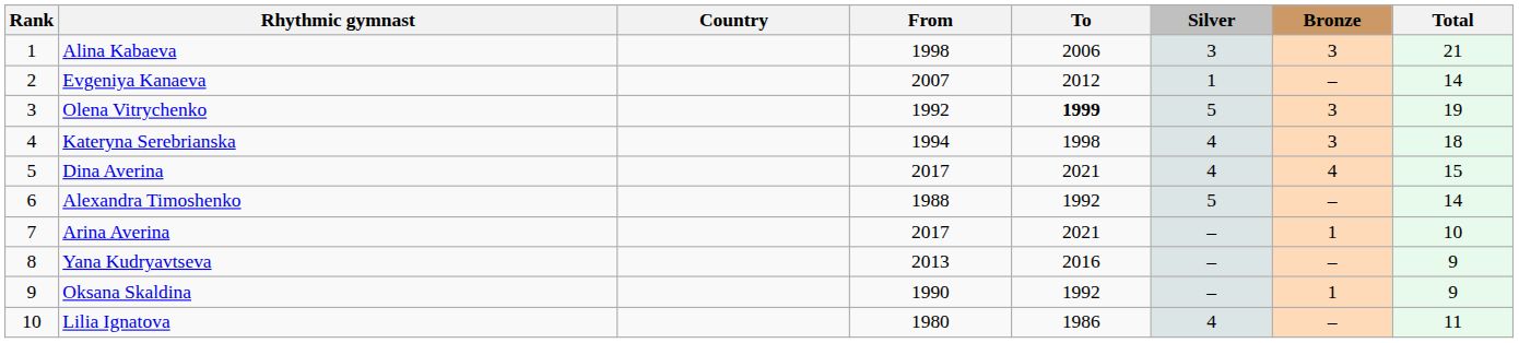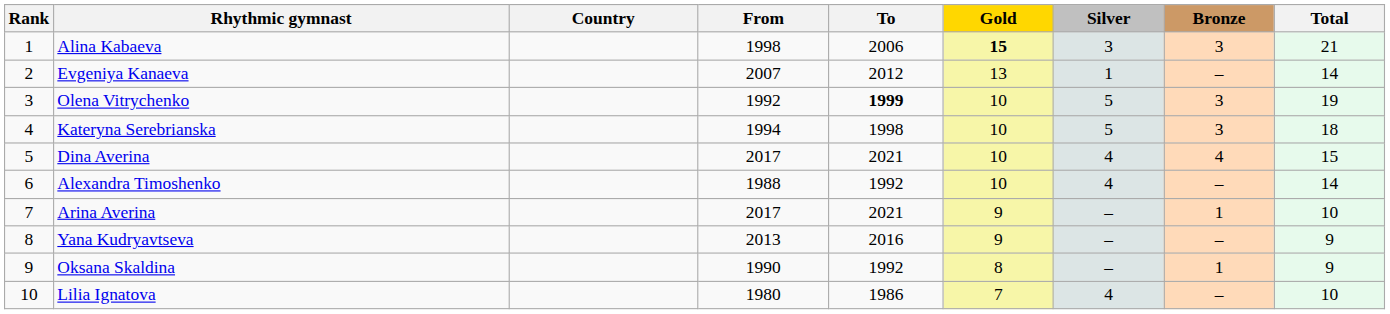 <table class="wikitable plainrowheaders" width=80% style="text-align:center;">
 <tr style="background-color:#EDEDED;">
 <th class="hintergrundfarbe5" style="width:1em">Rank</th>
 <th class="hintergrundfarbe5">Rhythmic gymnast</th>
 <th class="hintergrundfarbe5">Country</th>
 <th class="hintergrundfarbe5">From</th>
 <th class="hintergrundfarbe5">To</th>
+<th style="background:    gold; width:8%">Gold</th>
 <th style="background:  silver; width:8%">Silver</th>
 <th style="background: #CC9966; width:8%">Bronze</th>
 <th class="hintergrundfarbe5" style="width:8%">Total</th>
 </tr>
 <tr>
 <td>1</td>
 <td align="left"><a href='#'>Alina Kabaeva</a></td>
 <td align="left"></td>
 <td>1998</td>
 <td>2006</td>
+<td bgcolor="#F7F6A8"><strong>15</strong></td>
 <td bgcolor="#DCE5E5">3</td>
 <td bgcolor="#FFDAB9">3</td>
 <td bgcolor="#E7FAEC">21</td>
 </tr>
 <tr align="center">
 <td>2</td>
 <td align="left"><a href='#'>Evgeniya Kanaeva</a></td>
 <td align="left"></td>
 <td>2007</td>
 <td>2012</td>
+<td bgcolor="#F7F6A8">13</td>
 <td bgcolor="#DCE5E5">1</td>
 <td bgcolor="#FFDAB9">–</td>
 <td bgcolor="#E7FAEC">14</td>
 </tr>
 <tr align="center">
 <td>3</td>
 <td align="left"><a href='#'>Olena Vitrychenko</a></td>
 <td align="left"></td>
 <td>1992</td>
 <td><strong>1999</strong></td>
+<td bgcolor="#F7F6A8">10</td>
 <td bgcolor="#DCE5E5">5</td>
 <td bgcolor="#FFDAB9">3</td>
 <td bgcolor="#E7FAEC">19</td>
 </tr>
 <tr align="center">
 <td>4</td>
 <td align="left"><a href='#'>Kateryna Serebrianska</a></td>
 <td align="left"></td>
 <td>1994</td>
 <td>1998</td>
-<td bgcolor="#DCE5E5">4</td>
+<td bgcolor="#F7F6A8">10</td>
+<td bgcolor="#DCE5E5">5</td>
 <td bgcolor="#FFDAB9">3</td>
 <td bgcolor="#E7FAEC">18</td>
 </tr>
 <tr align="center">
 <td>5</td>
 <td align="left"><a href='#'>Dina Averina</a></td>
 <td align="left"></td>
 <td>2017</td>
 <td>2021</td>
+<td bgcolor="#F7F6A8">10</td>
 <td bgcolor="#DCE5E5">4</td>
 <td bgcolor="#FFDAB9">4</td>
 <td bgcolor="#E7FAEC">15</td>
 </tr>
 <tr align="center">
 <td>6</td>
 <td align="left"><a href='#'>Alexandra Timoshenko</a></td>
 <td align="left"><br></td>
 <td>1988</td>
 <td>1992</td>
-<td bgcolor="#DCE5E5">5</td>
+<td bgcolor="#F7F6A8">10</td>
+<td bgcolor="#DCE5E5">4</td>
 <td bgcolor="#FFDAB9">–</td>
 <td bgcolor="#E7FAEC">14</td>
 </tr>
 <tr align="center">
 <td>7</td>
 <td align="left"><a href='#'>Arina Averina</a></td>
 <td align="left"></td>
 <td>2017</td>
 <td>2021</td>
+<td bgcolor="#F7F6A8">9</td>
 <td bgcolor="#DCE5E5">–</td>
 <td bgcolor="#FFDAB9">1</td>
 <td bgcolor="#E7FAEC">10</td>
 </tr>
 <tr align="center">
 <td>8</td>
 <td align="left"><a href='#'>Yana Kudryavtseva</a></td>
 <td align="left"></td>
 <td>2013</td>
 <td>2016</td>
+<td bgcolor="#F7F6A8">9</td>
 <td bgcolor="#DCE5E5">–</td>
 <td bgcolor="#FFDAB9">–</td>
 <td bgcolor="#E7FAEC">9</td>
 </tr>
 <tr align="center">
 <td>9</td>
 <td align="left"><a href='#'>Oksana Skaldina</a></td>
 <td align="left"><br></td>
 <td>1990</td>
 <td>1992</td>
+<td bgcolor="#F7F6A8">8</td>
 <td bgcolor="#DCE5E5">–</td>
 <td bgcolor="#FFDAB9">1</td>
 <td bgcolor="#E7FAEC">9</td>
 </tr>
 <tr align="center">
 <td>10</td>
 <td align="left"><a href='#'>Lilia Ignatova</a></td>
 <td align="left"></td>
 <td>1980</td>
 <td>1986</td>
+<td bgcolor="#F7F6A8">7</td>
 <td bgcolor="#DCE5E5">4</td>
 <td bgcolor="#FFDAB9">–</td>
-<td bgcolor="#E7FAEC">11</td>
+<td bgcolor="#E7FAEC">10</td>
 </tr>
 </table>
